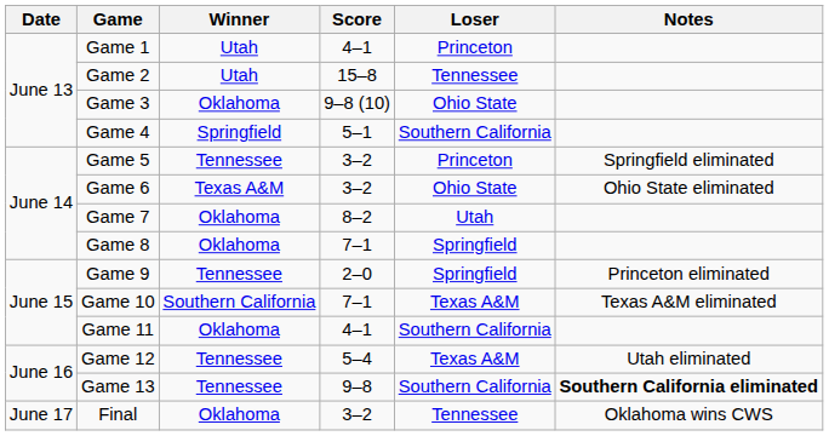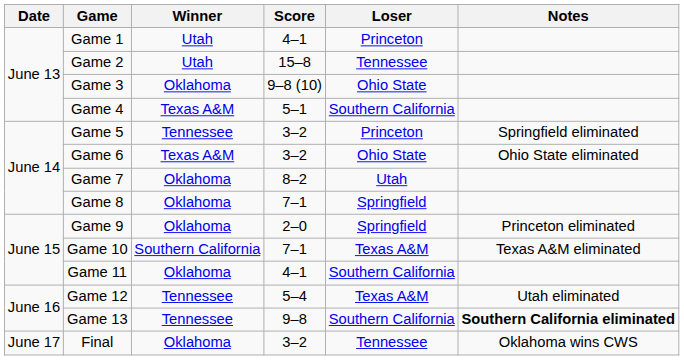 <table class="wikitable">
 <tr>
 <th>Date</th>
 <th>Game</th>
 <th>Winner</th>
 <th>Score</th>
 <th>Loser</th>
 <th>Notes</th>
 </tr>
 <tr align=center>
 <td rowspan=4>June 13</td>
 <td>Game 1</td>
 <td><a href='#'>Utah</a></td>
 <td>4–1</td>
 <td><a href='#'>Princeton</a></td>
 <td></td>
 </tr>
 <tr align=center>
 <td>Game 2</td>
 <td><a href='#'>Utah</a></td>
 <td>15–8</td>
 <td><a href='#'>Tennessee</a></td>
 <td></td>
 </tr>
 <tr align=center>
 <td>Game 3</td>
 <td><a href='#'>Oklahoma</a></td>
 <td>9–8 (10)</td>
 <td><a href='#'>Ohio State</a></td>
 <td></td>
 </tr>
 <tr align=center>
 <td>Game 4</td>
-<td><a href='#'>Springfield</a></td>
+<td><a href='#'>Texas A&M</a></td>
 <td>5–1</td>
 <td><a href='#'>Southern California</a></td>
 <td></td>
 </tr>
 <tr align=center>
 <td rowspan=4>June 14</td>
 <td>Game 5</td>
 <td><a href='#'>Tennessee</a></td>
 <td>3–2</td>
 <td><a href='#'>Princeton</a></td>
 <td>Springfield eliminated</td>
 </tr>
 <tr align=center>
 <td>Game 6</td>
 <td><a href='#'>Texas A&M</a></td>
 <td>3–2</td>
 <td><a href='#'>Ohio State</a></td>
 <td>Ohio State eliminated</td>
 </tr>
 <tr align=center>
 <td>Game 7</td>
 <td><a href='#'>Oklahoma</a></td>
 <td>8–2</td>
 <td><a href='#'>Utah</a></td>
 <td></td>
 </tr>
 <tr align=center>
 <td>Game 8</td>
 <td><a href='#'>Oklahoma</a></td>
 <td>7–1</td>
 <td><a href='#'>Springfield</a></td>
 <td></td>
 </tr>
 <tr align=center>
 <td rowspan=3>June 15</td>
 <td>Game 9</td>
-<td><a href='#'>Tennessee</a></td>
+<td><a href='#'>Oklahoma</a></td>
 <td>2–0</td>
 <td><a href='#'>Springfield</a></td>
 <td>Princeton eliminated</td>
 </tr>
 <tr align=center>
 <td>Game 10</td>
 <td><a href='#'>Southern California</a></td>
 <td>7–1</td>
 <td><a href='#'>Texas A&M</a></td>
 <td>Texas A&M eliminated</td>
 </tr>
 <tr align=center>
 <td>Game 11</td>
 <td><a href='#'>Oklahoma</a></td>
 <td>4–1</td>
 <td><a href='#'>Southern California</a></td>
 <td></td>
 </tr>
 <tr align=center>
 <td rowspan=2>June 16</td>
 <td>Game 12</td>
 <td><a href='#'>Tennessee</a></td>
 <td>5–4</td>
 <td><a href='#'>Texas A&M</a></td>
 <td>Utah eliminated</td>
 </tr>
 <tr align=center>
 <td>Game 13</td>
 <td><a href='#'>Tennessee</a></td>
 <td>9–8</td>
 <td><a href='#'>Southern California</a></td>
 <td><strong>Southern California eliminated</strong></td>
 </tr>
 <tr align=center>
 <td rowspan=1>June 17</td>
 <td>Final</td>
 <td><a href='#'>Oklahoma</a></td>
 <td>3–2</td>
 <td><a href='#'>Tennessee</a></td>
 <td>Oklahoma wins CWS</td>
 </tr>
 </table>
